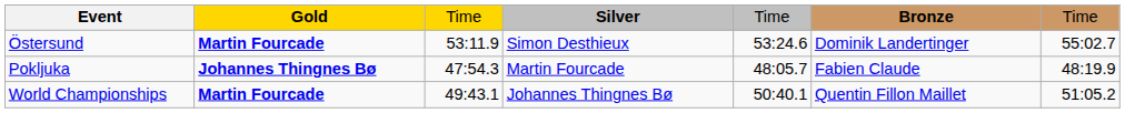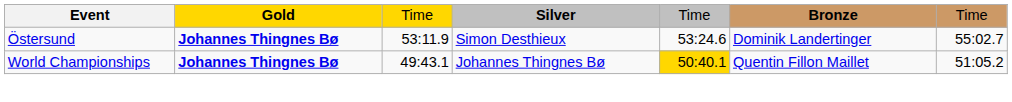 <table class="wikitable">
 <tr>
 <th width="180">Event</th>
 <th width="220" style="background:gold">Gold</th>
 <th width="70" style="background:gold;font-weight:normal">Time</th>
 <th width="220" style="background:silver">Silver</th>
 <th width="70" style="background:silver;font-weight:normal">Time</th>
 <th width="220" style="background:#CC9966">Bronze</th>
 <th width="70" style="background:#CC9966;font-weight:normal">Time</th>
 </tr>
 <tr>
 <td><a href='#'>Östersund</a><br></td>
-<td><strong><a href='#'>Martin Fourcade</a></strong><br></td>
+<td><strong><a href='#'>Johannes Thingnes Bø</a></strong><br></td>
 <td align="right">53:11.9 <br> </td>
 <td><a href='#'>Simon Desthieux</a><br></td>
 <td align="right">53:24.6 <br> </td>
 <td><a href='#'>Dominik Landertinger</a><br></td>
 <td align="right">55:02.7 <br> </td>
 </tr>
 <tr>
-<td><a href='#'>Pokljuka</a><br></td>
+<td><a href='#'>World Championships</a><br></td>
 <td><strong><a href='#'>Johannes Thingnes Bø</a></strong><br></td>
-<td align="right">47:54.3 <br> </td>
-<td><a href='#'>Martin Fourcade</a><br></td>
-<td align="right">48:05.7 <br> </td>
-<td><a href='#'>Fabien Claude</a><br></td>
-<td align="right">48:19.9 <br> </td>
-</tr>
-<tr>
-<td><a href='#'>World Championships</a><br></td>
-<td><strong><a href='#'>Martin Fourcade</a></strong><br></td>
 <td align="right">49:43.1 <br> </td>
 <td><a href='#'>Johannes Thingnes Bø</a><br></td>
-<td align="right">50:40.1 <br> </td>
+<td align="right" style="background: gold;">50:40.1 <br> </td>
 <td><a href='#'>Quentin Fillon Maillet</a><br></td>
 <td align="right">51:05.2 <br> </td>
 </tr>
 </table>
